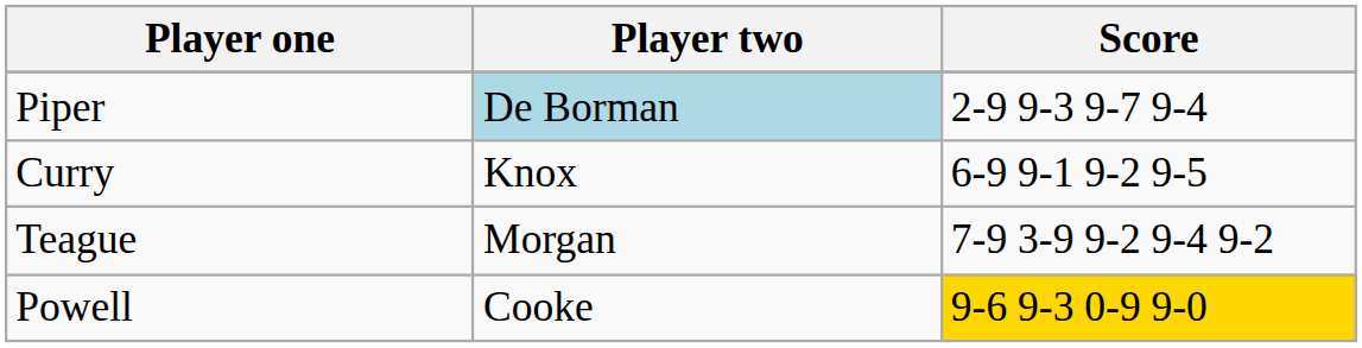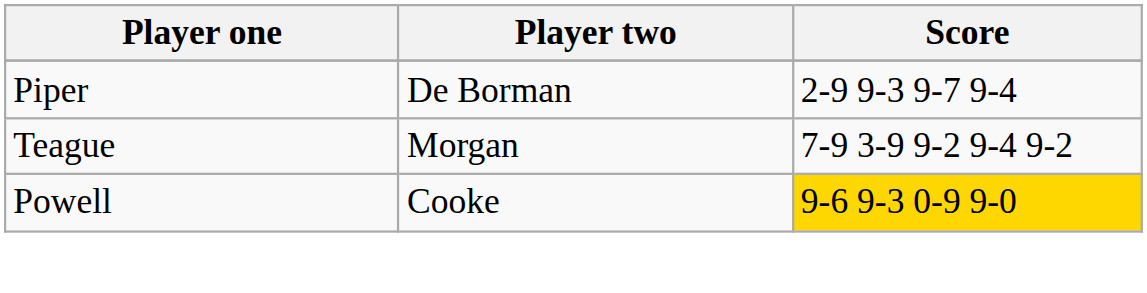 <table class="wikitable">
 <tr>
 <th width=170>Player one</th>
 <th width=170>Player two</th>
 <th width=150>Score</th>
 </tr>
 <tr>
 </tr>
 <tr>
 <td> Piper</td>
-<td style="background: lightblue;"> De Borman</td>
+<td> De Borman</td>
 <td>2-9 9-3 9-7 9-4</td>
-</tr>
-<tr>
-<td> Curry</td>
-<td> Knox</td>
-<td>6-9 9-1 9-2 9-5</td>
 </tr>
 <tr>
 <td> Teague</td>
 <td> Morgan</td>
 <td>7-9 3-9 9-2 9-4 9-2</td>
 </tr>
 <tr>
 <td> Powell</td>
 <td> Cooke</td>
 <td style="background: gold;">9-6 9-3 0-9 9-0</td>
 </tr>
 </table>
